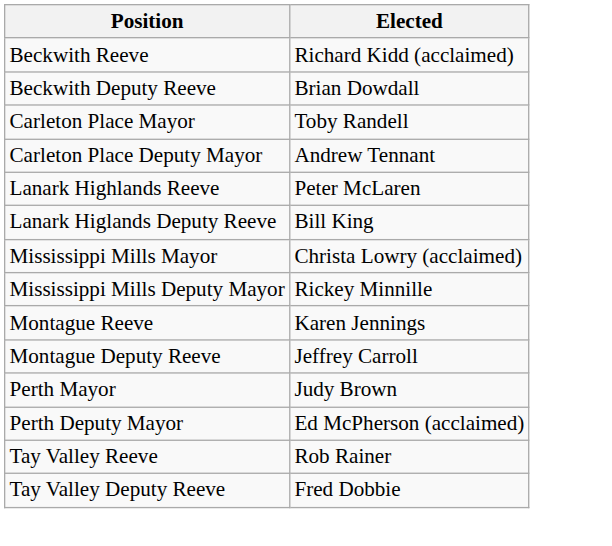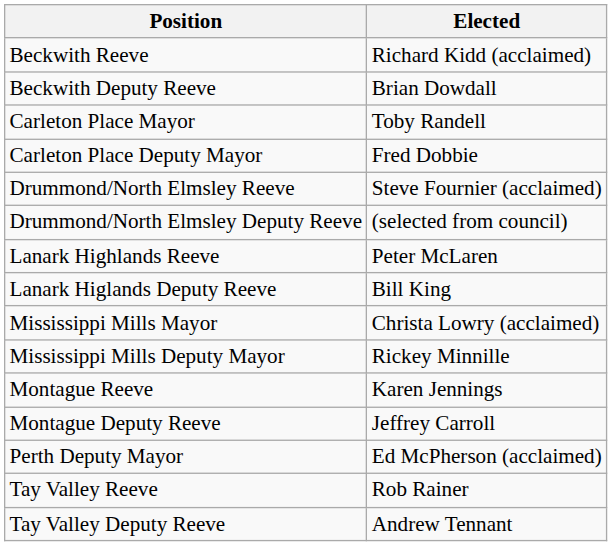 <table class="wikitable">
 <tr>
 <th>Position</th>
 <th>Elected</th>
 </tr>
 <tr>
 <td>Beckwith Reeve</td>
 <td>Richard Kidd (acclaimed)</td>
 </tr>
 <tr>
 <td>Beckwith Deputy Reeve</td>
 <td>Brian Dowdall</td>
 </tr>
 <tr>
 <td>Carleton Place Mayor</td>
 <td>Toby Randell</td>
 </tr>
 <tr>
 <td>Carleton Place Deputy Mayor</td>
-<td>Andrew Tennant</td>
+<td>Fred Dobbie</td>
+</tr>
+<tr>
+<td>Drummond/North Elmsley Reeve</td>
+<td>Steve Fournier (acclaimed)</td>
+</tr>
+<tr>
+<td>Drummond/North Elmsley Deputy Reeve</td>
+<td>(selected from council)</td>
 </tr>
 <tr>
 <td>Lanark Highlands Reeve</td>
 <td>Peter McLaren</td>
 </tr>
 <tr>
 <td>Lanark Higlands Deputy Reeve</td>
 <td>Bill King</td>
 </tr>
 <tr>
 <td>Mississippi Mills Mayor</td>
 <td>Christa Lowry (acclaimed)</td>
 </tr>
 <tr>
 <td>Mississippi Mills Deputy Mayor</td>
 <td>Rickey Minnille</td>
 </tr>
 <tr>
 <td>Montague Reeve</td>
 <td>Karen Jennings</td>
 </tr>
 <tr>
 <td>Montague Deputy Reeve</td>
 <td>Jeffrey Carroll</td>
 </tr>
 <tr>
-<td>Perth Mayor</td>
-<td>Judy Brown</td>
-</tr>
-<tr>
 <td>Perth Deputy Mayor</td>
 <td>Ed McPherson (acclaimed)</td>
 </tr>
 <tr>
 <td>Tay Valley Reeve</td>
 <td>Rob Rainer</td>
 </tr>
 <tr>
 <td>Tay Valley Deputy Reeve</td>
-<td>Fred Dobbie</td>
+<td>Andrew Tennant</td>
 </tr>
 </table>
